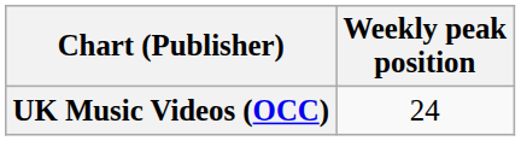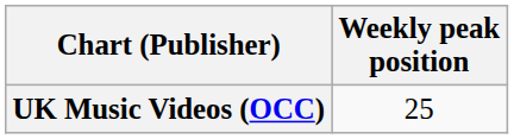 <table class="wikitable plainrowheaders" style="text-align:center">
 <tr>
 <th scope="col">Chart (Publisher)</th>
 <th scope="col">Weekly peak<br>position</th>
 </tr>
 <tr>
 <th scope="row">UK Music Videos (<a href='#'>OCC</a>)</th>
-<td>24</td>
+<td>25</td>
 </tr>
 </table>
